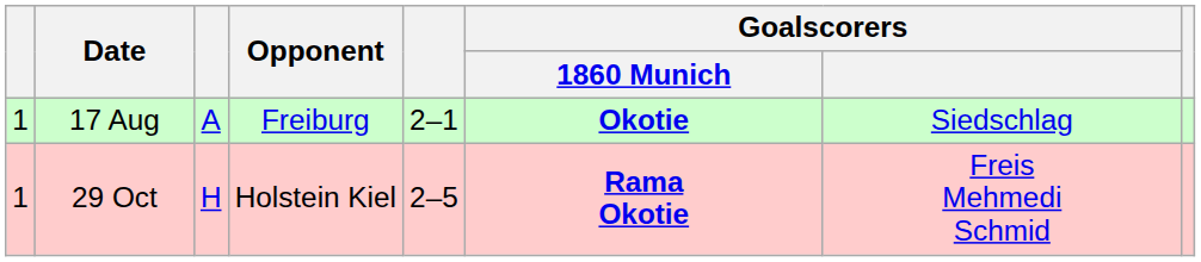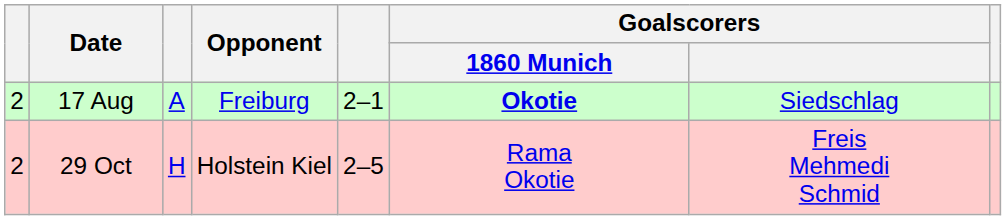 <table class="wikitable" Style="text-align: center">
 <tr>
 <th rowspan="2"></th>
 <th rowspan="2" style="width:80px">Date</th>
 <th rowspan="2"></th>
 <th rowspan="2">Opponent</th>
 <th rowspan="2"><br></th>
 <th colspan="2">Goalscorers</th>
 <th rowspan="2"></th>
 </tr>
 <tr>
 <th style="width:190px"><a href='#'>1860 Munich</a></th>
 <th style="width:190px"></th>
 </tr>
 <tr style="background:#cfc">
-<td>1</td>
+<td>2</td>
 <td>17 Aug</td>
 <td><a href='#'>A</a></td>
 <td><a href='#'>Freiburg</a></td>
 <td>2–1</td>
 <td><strong><a href='#'>Okotie</a> </strong></td>
 <td><a href='#'>Siedschlag</a> </td>
 <td></td>
 </tr>
 <tr style="background:#fcc">
-<td>1</td>
+<td>2</td>
 <td>29 Oct</td>
 <td><a href='#'>H</a></td>
 <td>Holstein Kiel</td>
 <td>2–5</td>
-<td><strong><a href='#'>Rama</a> <br><a href='#'>Okotie</a> </strong></td>
+<td><a href='#'>Rama</a> <br><a href='#'>Okotie</a> </td>
 <td><a href='#'>Freis</a> <br><a href='#'>Mehmedi</a> <br><a href='#'>Schmid</a> </td>
 <td></td>
 </tr>
 </table>
